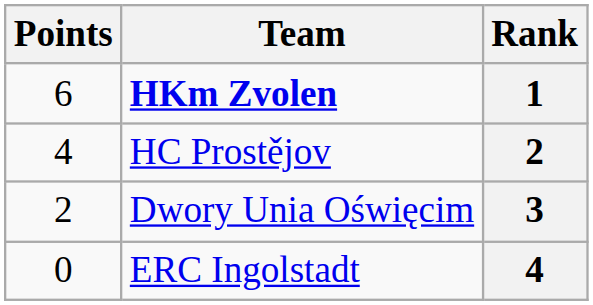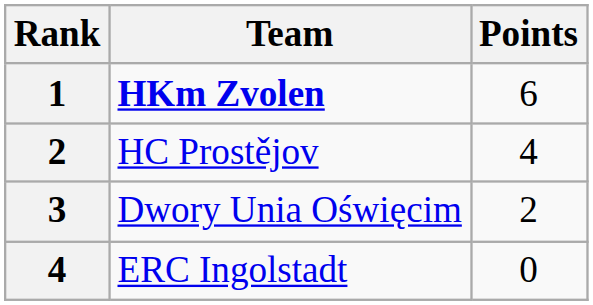 <table class="wikitable" style="text-align: center;">
 <tr>
+<th>Rank</th>
+<th>Team</th>
 <th>Points</th>
-<th>Team</th>
-<th>Rank</th>
 </tr>
 <tr>
+<th>1</th>
+<td style="text-align: left;"> <strong><a href='#'>HKm Zvolen</a></strong></td>
 <td>6</td>
-<td style="text-align: left;"> <strong><a href='#'>HKm Zvolen</a></strong></td>
-<th>1</th>
 </tr>
 <tr>
+<th>2</th>
+<td style="text-align: left;"> <a href='#'>HC Prostějov</a></td>
 <td>4</td>
-<td style="text-align: left;"> <a href='#'>HC Prostějov</a></td>
-<th>2</th>
 </tr>
 <tr>
+<th>3</th>
+<td style="text-align: left;"> <a href='#'>Dwory Unia Oświęcim</a></td>
 <td>2</td>
-<td style="text-align: left;"> <a href='#'>Dwory Unia Oświęcim</a></td>
-<th>3</th>
 </tr>
 <tr>
+<th>4</th>
+<td style="text-align: left;"> <a href='#'>ERC Ingolstadt</a></td>
 <td>0</td>
-<td style="text-align: left;"> <a href='#'>ERC Ingolstadt</a></td>
-<th>4</th>
 </tr>
 </table>
